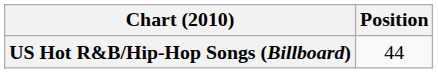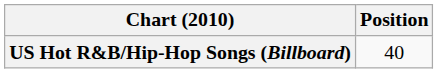 <table class="wikitable plainrowheaders" style="text-align:center">
 <tr>
 <th scope="col">Chart (2010)</th>
 <th scope="col">Position</th>
 </tr>
 <tr>
 <th scope="row">US Hot R&B/Hip-Hop Songs (<em>Billboard</em>)</th>
-<td>44</td>
+<td>40</td>
 </tr>
 </table>
